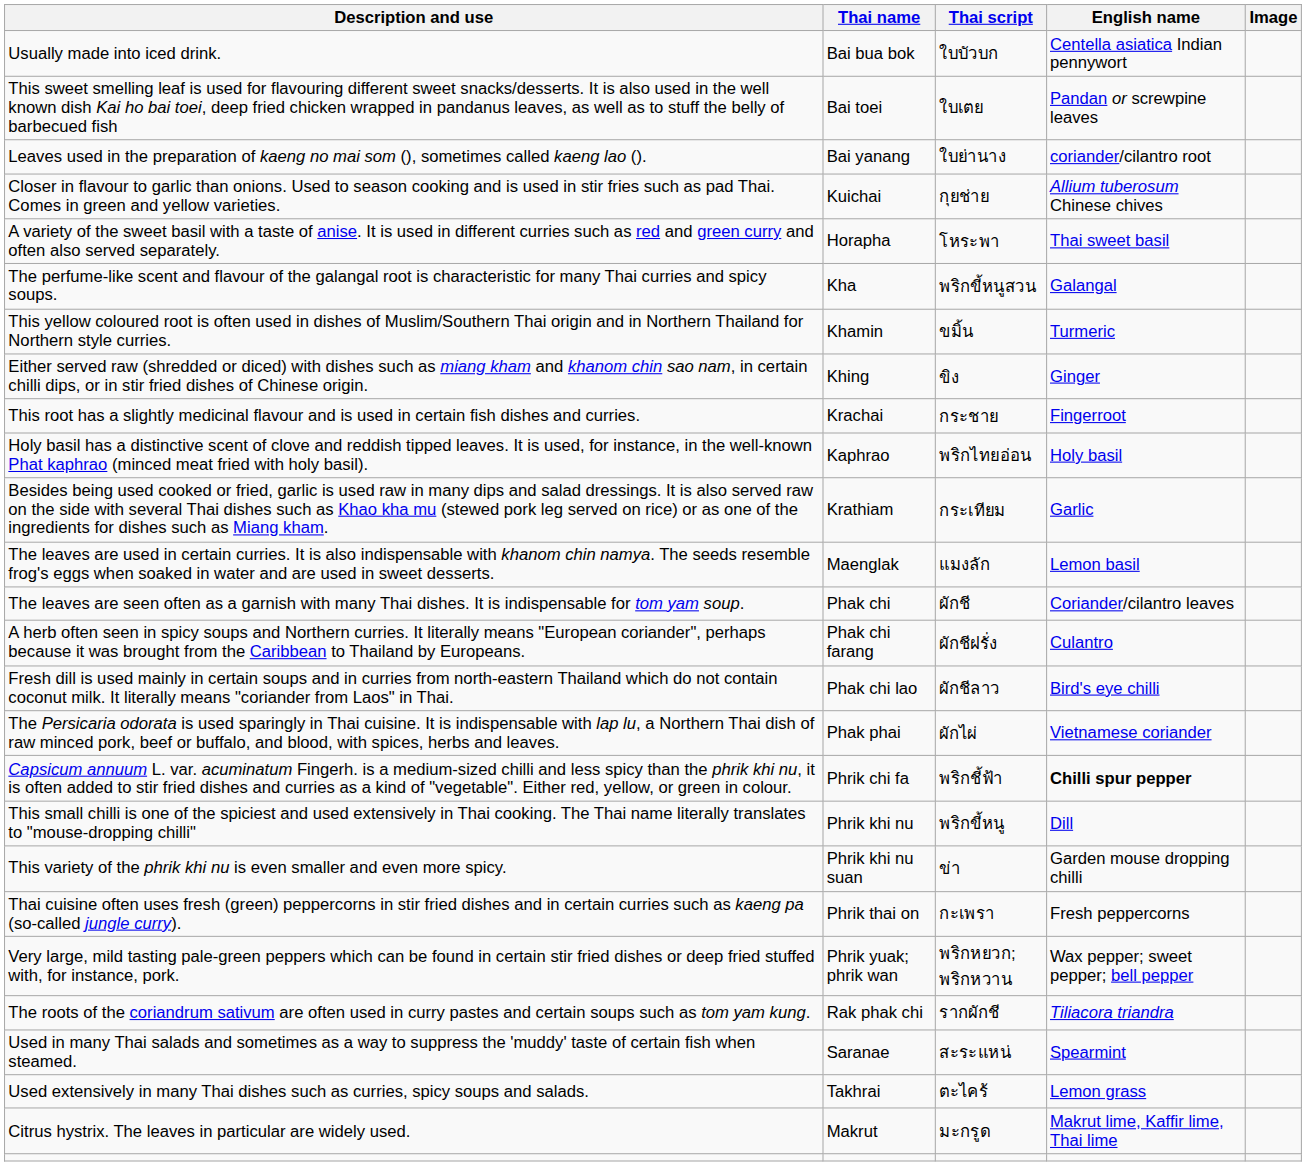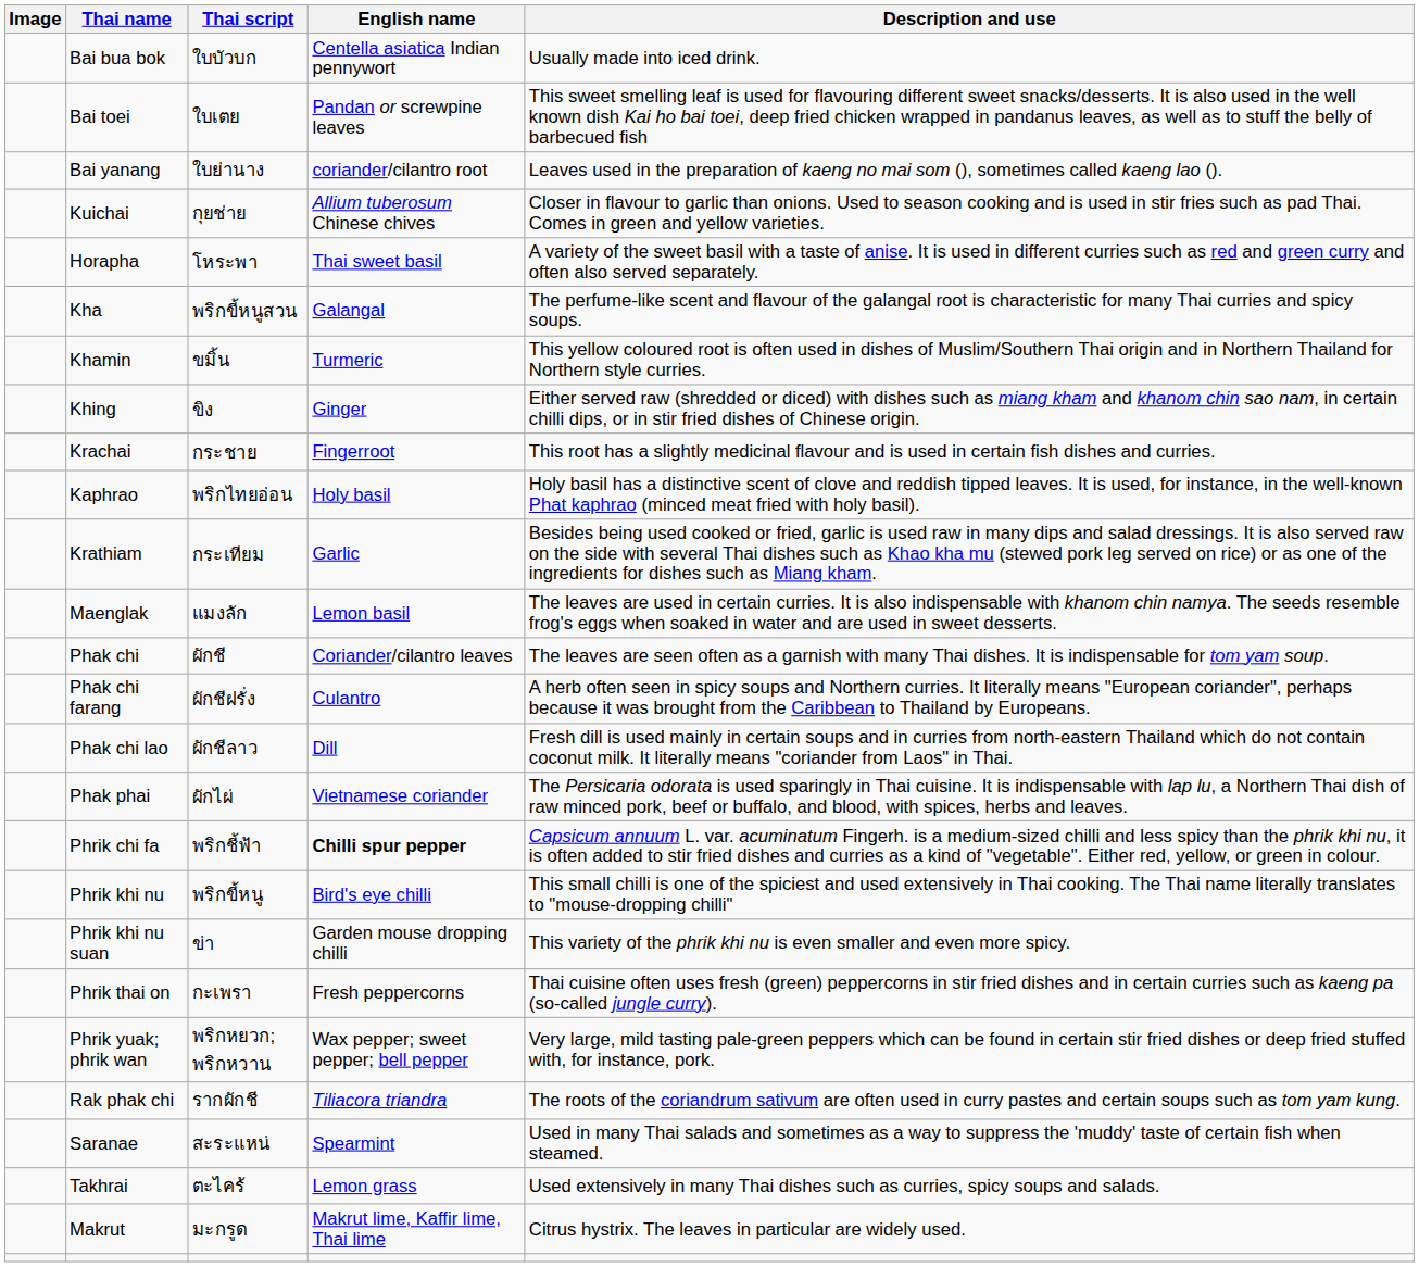 <table class="wikitable sortable">
 <tr>
-<th>Description and use</th>
+<th>Image</th>
 <th><a href='#'>Thai name</a></th>
 <th><a href='#'>Thai script</a></th>
 <th>English name</th>
-<th>Image</th>
+<th>Description and use</th>
 </tr>
 <tr>
-<td>Usually made into iced drink.</td>
+<td></td>
 <td>Bai bua bok</td>
 <td>ใบบัวบก</td>
 <td><a href='#'>Centella asiatica</a>  Indian pennywort</td>
-<td></td>
+<td>Usually made into iced drink.</td>
 </tr>
 <tr>
-<td>This sweet smelling leaf is used for flavouring different sweet snacks/desserts. It is also used in the well known dish <em>Kai ho bai toei</em>, deep fried chicken wrapped in pandanus leaves, as well as to stuff the belly of barbecued fish</td>
+<td></td>
 <td>Bai toei</td>
 <td>ใบเตย</td>
 <td><a href='#'>Pandan</a> <em>or</em> screwpine leaves</td>
-<td></td>
+<td>This sweet smelling leaf is used for flavouring different sweet snacks/desserts. It is also used in the well known dish <em>Kai ho bai toei</em>, deep fried chicken wrapped in pandanus leaves, as well as to stuff the belly of barbecued fish</td>
 </tr>
 <tr>
-<td>Leaves used in the preparation of <em>kaeng no mai som</em> (), sometimes called <em>kaeng lao</em> ().</td>
+<td></td>
 <td>Bai yanang</td>
 <td>ใบย่านาง</td>
 <td><a href='#'>coriander</a>/cilantro root</td>
-<td></td>
+<td>Leaves used in the preparation of <em>kaeng no mai som</em> (), sometimes called <em>kaeng lao</em> ().</td>
 </tr>
 <tr>
-<td>Closer in flavour to garlic than onions. Used to season cooking and is used in stir fries such as pad Thai. Comes in green and yellow varieties.</td>
+<td></td>
 <td>Kuichai</td>
 <td>กุยช่าย</td>
 <td><em><a href='#'>Allium tuberosum</a></em>  Chinese chives</td>
-<td></td>
+<td>Closer in flavour to garlic than onions. Used to season cooking and is used in stir fries such as pad Thai. Comes in green and yellow varieties.</td>
 </tr>
 <tr>
-<td>A variety of the sweet basil with a taste of <a href='#'>anise</a>. It is used in different curries such as <a href='#'>red</a> and <a href='#'>green curry</a> and often also served separately.</td>
+<td></td>
 <td>Horapha</td>
 <td>โหระพา</td>
 <td><a href='#'>Thai sweet basil</a></td>
-<td></td>
+<td>A variety of the sweet basil with a taste of <a href='#'>anise</a>. It is used in different curries such as <a href='#'>red</a> and <a href='#'>green curry</a> and often also served separately.</td>
 </tr>
 <tr>
-<td>The perfume-like scent and flavour of the galangal root is characteristic for many Thai curries and spicy soups.</td>
+<td></td>
 <td>Kha</td>
 <td>พริกขี้หนูสวน</td>
 <td><a href='#'>Galangal</a></td>
-<td></td>
+<td>The perfume-like scent and flavour of the galangal root is characteristic for many Thai curries and spicy soups.</td>
 </tr>
 <tr>
-<td>This yellow coloured root is often used in dishes of Muslim/Southern Thai origin and in Northern Thailand for Northern style curries.</td>
+<td></td>
 <td>Khamin</td>
 <td>ขมิ้น</td>
 <td><a href='#'>Turmeric</a></td>
-<td></td>
+<td>This yellow coloured root is often used in dishes of Muslim/Southern Thai origin and in Northern Thailand for Northern style curries.</td>
 </tr>
 <tr>
-<td>Either served raw (shredded or diced) with dishes such as <em><a href='#'>miang kham</a></em> and <em><a href='#'>khanom chin</a> sao nam</em>, in certain chilli dips, or in stir fried dishes of Chinese origin.</td>
+<td></td>
 <td>Khing</td>
 <td>ขิง</td>
 <td><a href='#'>Ginger</a></td>
-<td></td>
+<td>Either served raw (shredded or diced) with dishes such as <em><a href='#'>miang kham</a></em> and <em><a href='#'>khanom chin</a> sao nam</em>, in certain chilli dips, or in stir fried dishes of Chinese origin.</td>
 </tr>
 <tr>
-<td>This root has a slightly medicinal flavour and is used in certain fish dishes and curries.</td>
+<td></td>
 <td>Krachai</td>
 <td>กระชาย</td>
 <td><a href='#'>Fingerroot</a></td>
-<td></td>
+<td>This root has a slightly medicinal flavour and is used in certain fish dishes and curries.</td>
 </tr>
 <tr>
-<td>Holy basil has a distinctive scent of clove and reddish tipped leaves. It is used, for instance, in the well-known <a href='#'>Phat kaphrao</a> (minced meat fried with holy basil).</td>
+<td></td>
 <td>Kaphrao</td>
 <td>พริกไทยอ่อน</td>
 <td><a href='#'>Holy basil</a></td>
-<td></td>
+<td>Holy basil has a distinctive scent of clove and reddish tipped leaves. It is used, for instance, in the well-known <a href='#'>Phat kaphrao</a> (minced meat fried with holy basil).</td>
 </tr>
 <tr>
-<td>Besides being used cooked or fried, garlic is used raw in many dips and salad dressings. It is also served raw on the side with several Thai dishes such as <a href='#'>Khao kha mu</a> (stewed pork leg served on rice) or as one of the ingredients for dishes such as <a href='#'>Miang kham</a>.</td>
+<td></td>
 <td>Krathiam</td>
 <td>กระเทียม</td>
 <td><a href='#'>Garlic</a></td>
-<td></td>
+<td>Besides being used cooked or fried, garlic is used raw in many dips and salad dressings. It is also served raw on the side with several Thai dishes such as <a href='#'>Khao kha mu</a> (stewed pork leg served on rice) or as one of the ingredients for dishes such as <a href='#'>Miang kham</a>.</td>
 </tr>
 <tr>
-<td>The leaves are used in certain curries. It is also indispensable with <em>khanom chin namya</em>. The seeds resemble frog's eggs when soaked in water and are used in sweet desserts.</td>
+<td></td>
 <td>Maenglak</td>
 <td>แมงลัก</td>
 <td><a href='#'>Lemon basil</a></td>
-<td></td>
+<td>The leaves are used in certain curries. It is also indispensable with <em>khanom chin namya</em>. The seeds resemble frog's eggs when soaked in water and are used in sweet desserts.</td>
 </tr>
 <tr>
-<td>The leaves are seen often as a garnish with many Thai dishes. It is indispensable for <em><a href='#'>tom yam</a> soup</em>.</td>
+<td></td>
 <td>Phak chi</td>
 <td>ผักชี</td>
 <td><a href='#'>Coriander</a>/cilantro leaves</td>
-<td></td>
+<td>The leaves are seen often as a garnish with many Thai dishes. It is indispensable for <em><a href='#'>tom yam</a> soup</em>.</td>
 </tr>
 <tr>
-<td>A herb often seen in spicy soups and Northern curries. It literally means "European coriander", perhaps because it was brought from the <a href='#'>Caribbean</a> to Thailand by Europeans.</td>
+<td></td>
 <td>Phak chi farang</td>
 <td>ผักชีฝรั่ง</td>
 <td><a href='#'>Culantro</a></td>
-<td></td>
+<td>A herb often seen in spicy soups and Northern curries. It literally means "European coriander", perhaps because it was brought from the <a href='#'>Caribbean</a> to Thailand by Europeans.</td>
 </tr>
 <tr>
-<td>Fresh dill is used mainly in certain soups and in curries from north-eastern Thailand which do not contain coconut milk. It literally means "coriander from Laos" in Thai.</td>
+<td></td>
 <td>Phak chi lao</td>
 <td>ผักชีลาว</td>
-<td><a href='#'>Bird's eye chilli</a></td>
-<td></td>
+<td><a href='#'>Dill</a></td>
+<td>Fresh dill is used mainly in certain soups and in curries from north-eastern Thailand which do not contain coconut milk. It literally means "coriander from Laos" in Thai.</td>
 </tr>
 <tr>
-<td>The <em>Persicaria odorata</em> is used sparingly in Thai cuisine. It is indispensable with <em>lap lu</em>, a Northern Thai dish of raw minced pork, beef or buffalo, and blood, with spices, herbs and leaves.</td>
+<td></td>
 <td>Phak phai</td>
 <td>ผักไผ่</td>
 <td><a href='#'>Vietnamese coriander</a></td>
-<td></td>
+<td>The <em>Persicaria odorata</em> is used sparingly in Thai cuisine. It is indispensable with <em>lap lu</em>, a Northern Thai dish of raw minced pork, beef or buffalo, and blood, with spices, herbs and leaves.</td>
 </tr>
 <tr>
-<td><em><a href='#'>Capsicum annuum</a></em> L. var. <em>acuminatum</em> Fingerh. is a medium-sized chilli and less spicy than the <em>phrik khi nu</em>, it is often added to stir fried dishes and curries as a kind of "vegetable". Either red, yellow, or green in colour.</td>
+<td></td>
 <td>Phrik chi fa</td>
 <td>พริกชี้ฟ้า</td>
 <td><strong>Chilli spur pepper</strong></td>
-<td></td>
+<td><em><a href='#'>Capsicum annuum</a></em> L. var. <em>acuminatum</em> Fingerh. is a medium-sized chilli and less spicy than the <em>phrik khi nu</em>, it is often added to stir fried dishes and curries as a kind of "vegetable". Either red, yellow, or green in colour.</td>
 </tr>
 <tr>
-<td>This small chilli is one of the spiciest and used extensively in Thai cooking. The Thai name literally translates to "mouse-dropping chilli"</td>
+<td></td>
 <td>Phrik khi nu</td>
 <td>พริกขี้หนู</td>
-<td><a href='#'>Dill</a></td>
-<td></td>
+<td><a href='#'>Bird's eye chilli</a></td>
+<td>This small chilli is one of the spiciest and used extensively in Thai cooking. The Thai name literally translates to "mouse-dropping chilli"</td>
 </tr>
 <tr>
-<td>This variety of the <em>phrik khi nu</em> is even smaller and even more spicy.</td>
+<td></td>
 <td>Phrik khi nu suan</td>
 <td>ข่า</td>
 <td>Garden mouse dropping chilli</td>
-<td></td>
+<td>This variety of the <em>phrik khi nu</em> is even smaller and even more spicy.</td>
 </tr>
 <tr>
-<td>Thai cuisine often uses fresh (green) peppercorns in stir fried dishes and in certain curries such as <em>kaeng pa</em> (so-called <em><a href='#'>jungle curry</a></em>).</td>
+<td></td>
 <td>Phrik thai on</td>
 <td>กะเพรา</td>
 <td>Fresh peppercorns</td>
-<td></td>
+<td>Thai cuisine often uses fresh (green) peppercorns in stir fried dishes and in certain curries such as <em>kaeng pa</em> (so-called <em><a href='#'>jungle curry</a></em>).</td>
 </tr>
 <tr>
-<td>Very large, mild tasting pale-green peppers which can be found in certain stir fried dishes or deep fried stuffed with, for instance, pork.</td>
+<td></td>
 <td>Phrik yuak; phrik wan</td>
 <td>พริกหยวก; พริกหวาน</td>
 <td>Wax pepper; sweet pepper; <a href='#'>bell pepper</a></td>
-<td></td>
+<td>Very large, mild tasting pale-green peppers which can be found in certain stir fried dishes or deep fried stuffed with, for instance, pork.</td>
 </tr>
 <tr>
-<td>The roots of the <a href='#'>coriandrum sativum</a> are often used in curry pastes and certain soups such as <em>tom yam kung</em>.</td>
+<td></td>
 <td>Rak phak chi</td>
 <td>รากผักชี</td>
 <td><em><a href='#'>Tiliacora triandra</a></em></td>
-<td></td>
+<td>The roots of the <a href='#'>coriandrum sativum</a> are often used in curry pastes and certain soups such as <em>tom yam kung</em>.</td>
 </tr>
 <tr>
-<td>Used in many Thai salads and sometimes as a way to suppress the 'muddy' taste of certain fish when steamed.</td>
+<td></td>
 <td>Saranae</td>
 <td>สะระแหน่</td>
 <td><a href='#'>Spearmint</a></td>
-<td></td>
+<td>Used in many Thai salads and sometimes as a way to suppress the 'muddy' taste of certain fish when steamed.</td>
 </tr>
 <tr>
-<td>Used extensively in many Thai dishes such as curries, spicy soups and salads.</td>
+<td></td>
 <td>Takhrai</td>
 <td>ตะไคร้</td>
 <td><a href='#'>Lemon grass</a></td>
-<td></td>
+<td>Used extensively in many Thai dishes such as curries, spicy soups and salads.</td>
 </tr>
 <tr>
-<td>Citrus hystrix. The leaves in particular are widely used.</td>
+<td></td>
 <td>Makrut</td>
 <td>มะกรูด</td>
 <td><a href='#'>Makrut lime, Kaffir lime, Thai lime</a></td>
-<td></td>
+<td>Citrus hystrix. The leaves in particular are widely used.</td>
 </tr>
 <tr>
 <td></td>
 <td></td>
 <td></td>
 <td></td>
 <td></td>
 </tr>
 </table>
